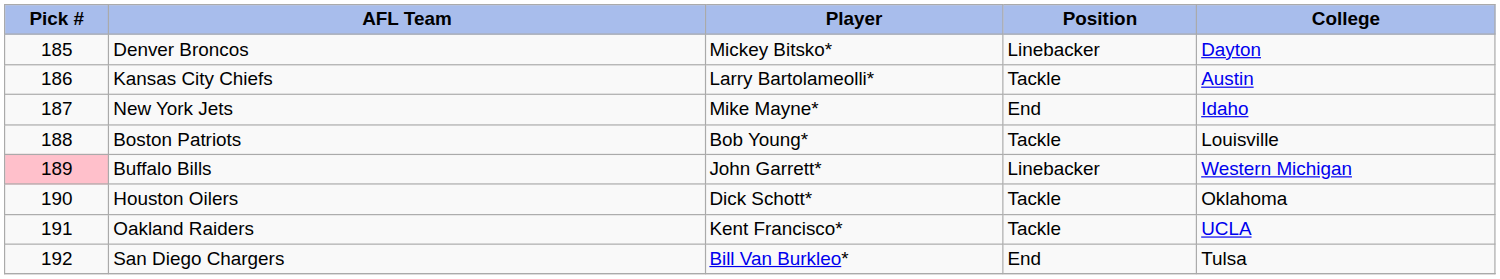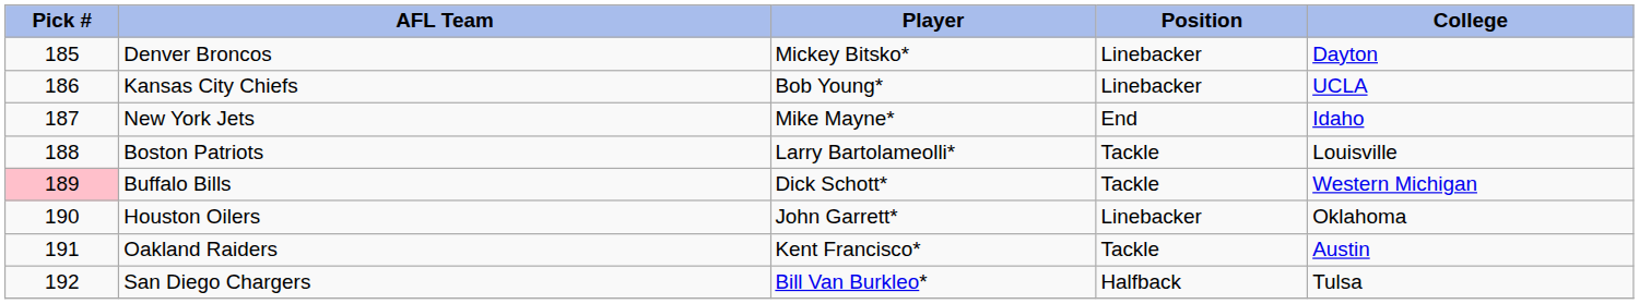 <table class="wikitable sortable sortable" style="width: 100%">
 <tr>
 <th style="background:#A8BDEC;" width=7%>Pick #</th>
 <th width=40% style="background:#A8BDEC;">AFL Team</th>
 <th width=20% style="background:#A8BDEC;">Player</th>
 <th width=13% style="background:#A8BDEC;">Position</th>
 <th style="background:#A8BDEC;">College</th>
 </tr>
 <tr>
 <td align=center>185</td>
 <td>Denver Broncos</td>
 <td>Mickey Bitsko*</td>
 <td>Linebacker</td>
 <td><a href='#'>Dayton</a></td>
 </tr>
 <tr>
 <td align=center>186</td>
 <td>Kansas City Chiefs</td>
-<td>Larry Bartolameolli*</td>
-<td>Tackle</td>
-<td><a href='#'>Austin</a></td>
+<td>Bob Young*</td>
+<td>Linebacker</td>
+<td><a href='#'>UCLA</a></td>
 </tr>
 <tr>
 <td align=center>187</td>
 <td>New York Jets</td>
 <td>Mike Mayne*</td>
 <td>End</td>
 <td><a href='#'>Idaho</a></td>
 </tr>
 <tr>
 <td align=center>188</td>
 <td>Boston Patriots</td>
-<td>Bob Young*</td>
+<td>Larry Bartolameolli*</td>
 <td>Tackle</td>
 <td>Louisville</td>
 </tr>
 <tr>
 <td align=center style="background: pink;">189</td>
 <td>Buffalo Bills</td>
-<td>John Garrett*</td>
-<td>Linebacker</td>
+<td>Dick Schott*</td>
+<td>Tackle</td>
 <td><a href='#'>Western Michigan</a></td>
 </tr>
 <tr>
 <td align=center>190</td>
 <td>Houston Oilers</td>
-<td>Dick Schott*</td>
-<td>Tackle</td>
+<td>John Garrett*</td>
+<td>Linebacker</td>
 <td>Oklahoma</td>
 </tr>
 <tr>
 <td align=center>191</td>
 <td>Oakland Raiders</td>
 <td>Kent Francisco*</td>
 <td>Tackle</td>
-<td><a href='#'>UCLA</a></td>
+<td><a href='#'>Austin</a></td>
 </tr>
 <tr>
 <td align=center>192</td>
 <td>San Diego Chargers</td>
 <td><a href='#'>Bill Van Burkleo</a>*</td>
-<td>End</td>
+<td>Halfback</td>
 <td>Tulsa</td>
 </tr>
 <tr>
 </tr>
 </table>
